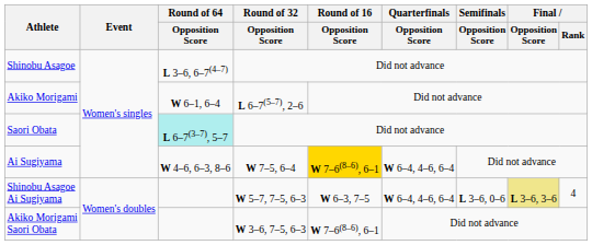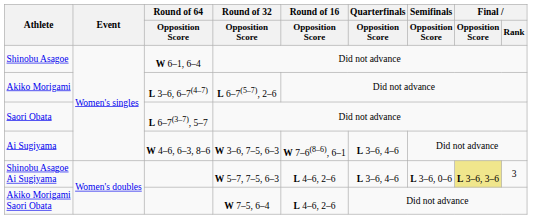 <table class=wikitable style="font-size:90%">
 <tr>
 <th rowspan="2">Athlete</th>
 <th rowspan="2">Event</th>
 <th>Round of 64</th>
 <th>Round of 32</th>
 <th>Round of 16</th>
 <th>Quarterfinals</th>
 <th>Semifinals</th>
 <th colspan=2>Final / </th>
 </tr>
 <tr style="font-size:95%">
 <th>Opposition<br>Score</th>
 <th>Opposition<br>Score</th>
 <th>Opposition<br>Score</th>
 <th>Opposition<br>Score</th>
 <th>Opposition<br>Score</th>
 <th>Opposition<br>Score</th>
 <th>Rank</th>
 </tr>
 <tr align=center>
 <td align=left><a href='#'>Shinobu Asagoe</a></td>
 <td align=left rowspan=4><a href='#'>Women's singles</a></td>
-<td><br><strong>L</strong> 3–6, 6–7<sup>(4–7)</sup></td>
+<td><br><strong>W</strong> 6–1, 6–4</td>
 <td colspan=6>Did not advance</td>
 </tr>
 <tr align=center>
 <td align=left><a href='#'>Akiko Morigami</a></td>
-<td><br><strong>W</strong> 6–1, 6–4</td>
+<td><br><strong>L</strong> 3–6, 6–7<sup>(4–7)</sup></td>
 <td><br><strong>L</strong> 6–7<sup>(5–7)</sup>, 2–6</td>
 <td colspan=5>Did not advance</td>
 </tr>
 <tr align=center>
 <td align=left><a href='#'>Saori Obata</a></td>
-<td style="background: paleturquoise;"><br><strong>L</strong> 6–7<sup>(3–7)</sup>, 5–7</td>
+<td><br><strong>L</strong> 6–7<sup>(3–7)</sup>, 5–7</td>
 <td colspan=6>Did not advance</td>
 </tr>
 <tr align=center>
 <td align=left><a href='#'>Ai Sugiyama</a></td>
 <td><br><strong>W</strong> 4–6, 6–3, 8–6</td>
-<td><br><strong>W</strong> 7–5, 6–4</td>
-<td style="background: gold;"><br><strong>W</strong> 7–6<sup>(8–6)</sup>, 6–1</td>
-<td><br><strong>W</strong> 6–4, 4–6, 6–4</td>
+<td><br><strong>W</strong> 3–6, 7–5, 6–3</td>
+<td><br><strong>W</strong> 7–6<sup>(8–6)</sup>, 6–1</td>
+<td><br><strong>L</strong> 3–6, 4–6</td>
 <td colspan=3>Did not advance</td>
 </tr>
 <tr align=center>
 <td align=left><a href='#'>Shinobu Asagoe</a><br><a href='#'>Ai Sugiyama</a></td>
 <td align=left rowspan=2><a href='#'>Women's doubles</a></td>
 <td></td>
 <td><br><strong>W</strong> 5–7, 7–5, 6–3</td>
-<td><br><strong>W</strong> 6–3, 7–5</td>
-<td><br><strong>W</strong> 6–4, 4–6, 6–4</td>
+<td><br><strong>L</strong> 4–6, 2–6</td>
+<td><br><strong>L</strong> 3–6, 4–6</td>
 <td><br><strong>L</strong> 3–6, 0–6</td>
 <td style="background: khaki;"><br><strong>L</strong> 3–6, 3–6</td>
-<td>4</td>
+<td>3</td>
 </tr>
 <tr align=center>
 <td align=left><a href='#'>Akiko Morigami</a><br><a href='#'>Saori Obata</a></td>
 <td></td>
-<td><br><strong>W</strong> 3–6, 7–5, 6–3</td>
-<td><br><strong>W</strong> 7–6<sup>(8–6)</sup>, 6–1</td>
+<td><br><strong>W</strong> 7–5, 6–4</td>
+<td><br><strong>L</strong> 4–6, 2–6</td>
 <td colspan=4>Did not advance</td>
 </tr>
 </table>
